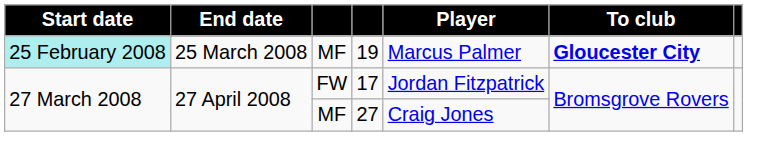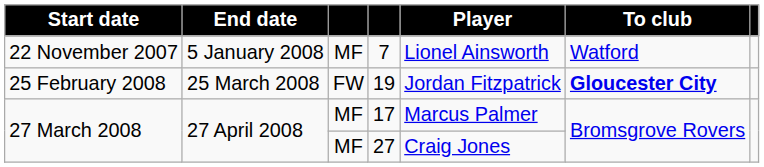 <table class="wikitable">
 <tr>
 <th style="background:#000; color:white;">Start date</th>
 <th style="background:#000; color:white;">End date</th>
 <th style="background:#000; color:white;"></th>
 <th style="background:#000; color:white;"></th>
 <th style="background:#000; color:white;">Player</th>
 <th style="background:#000; color:white;">To club</th>
 <th style="background:#000; color:white;"></th>
 </tr>
 <tr>
-<td style="background: paleturquoise;">25 February 2008</td>
+<td>22 November 2007</td>
+<td>5 January 2008</td>
+<td style="text-align:center;">MF</td>
+<td style="text-align:center;">7</td>
+<td> <a href='#'>Lionel Ainsworth</a></td>
+<td><a href='#'>Watford</a></td>
+<td style="text-align:center;"></td>
+</tr>
+<tr>
+<td>25 February 2008</td>
 <td>25 March 2008</td>
-<td style="text-align:center;">MF</td>
+<td style="text-align:center;">FW</td>
 <td style="text-align:center;">19</td>
-<td> <a href='#'>Marcus Palmer</a></td>
+<td> <a href='#'>Jordan Fitzpatrick</a></td>
 <td><strong><a href='#'>Gloucester City</a></strong></td>
 <td style="text-align:center;"></td>
 </tr>
 <tr>
 <td rowspan="2">27 March 2008</td>
 <td rowspan="2">27 April 2008</td>
-<td style="text-align:center;">FW</td>
+<td style="text-align:center;">MF</td>
 <td style="text-align:center;">17</td>
-<td> <a href='#'>Jordan Fitzpatrick</a></td>
+<td> <a href='#'>Marcus Palmer</a></td>
 <td rowspan="2"><a href='#'>Bromsgrove Rovers</a></td>
 <td rowspan="2" style="text-align:center;"></td>
 </tr>
 <tr>
 <td style="text-align:center;">MF</td>
 <td style="text-align:center;">27</td>
 <td> <a href='#'>Craig Jones</a></td>
 </tr>
 </table>
